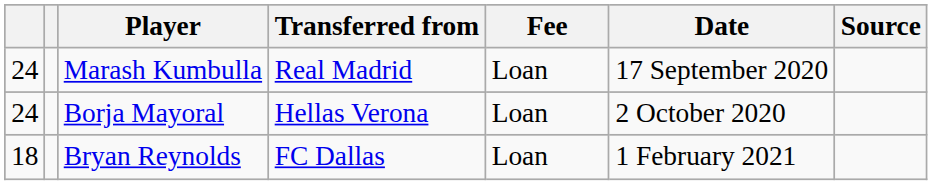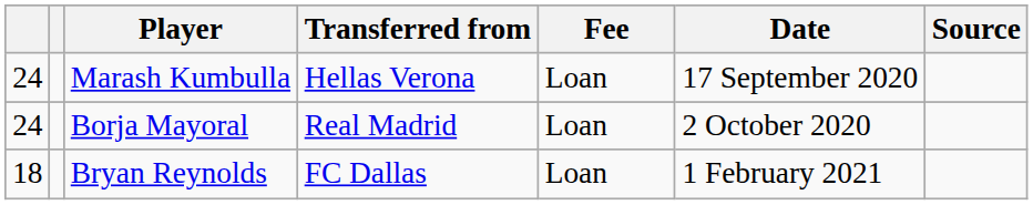 <table class="wikitable sortable">
 <tr>
 <th></th>
 <th></th>
 <th scope=col>Player</th>
 <th>Transferred from</th>
 <th !scope=col; style="width: 65px;">Fee</th>
 <th scope=col>Date</th>
 <th scope=col>Source</th>
 </tr>
 <tr>
 <td align=center>24</td>
 <td align=center></td>
 <td> <a href='#'>Marash Kumbulla</a></td>
-<td> <a href='#'>Real Madrid</a></td>
+<td> <a href='#'>Hellas Verona</a></td>
 <td>Loan</td>
 <td>17 September 2020</td>
 <td></td>
 </tr>
 <tr>
 <td align=center>24</td>
 <td align=center></td>
 <td> <a href='#'>Borja Mayoral</a></td>
-<td> <a href='#'>Hellas Verona</a></td>
+<td> <a href='#'>Real Madrid</a></td>
 <td>Loan</td>
 <td>2 October 2020</td>
 <td></td>
 </tr>
 <tr>
 <td align=center>18</td>
 <td align=center></td>
 <td> <a href='#'>Bryan Reynolds</a></td>
 <td> <a href='#'>FC Dallas</a></td>
 <td>Loan</td>
 <td>1 February 2021</td>
 <td></td>
 </tr>
 </table>
